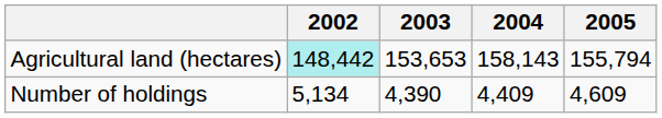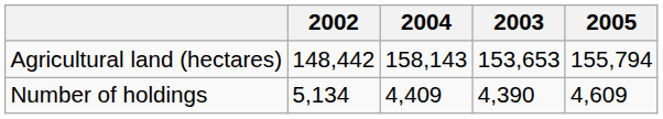 <table class="wikitable">
 <tr>
 <th></th>
 <th>2002</th>
+<th>2004</th>
 <th>2003</th>
-<th>2004</th>
 <th>2005</th>
 </tr>
 <tr>
 <td>Agricultural land (hectares)</td>
-<td style="background: paleturquoise;">148,442</td>
+<td>148,442</td>
+<td>158,143</td>
 <td>153,653</td>
-<td>158,143</td>
 <td>155,794</td>
 </tr>
 <tr>
 <td>Number of holdings</td>
 <td>5,134</td>
+<td>4,409</td>
 <td>4,390</td>
-<td>4,409</td>
 <td>4,609</td>
 </tr>
 </table>
